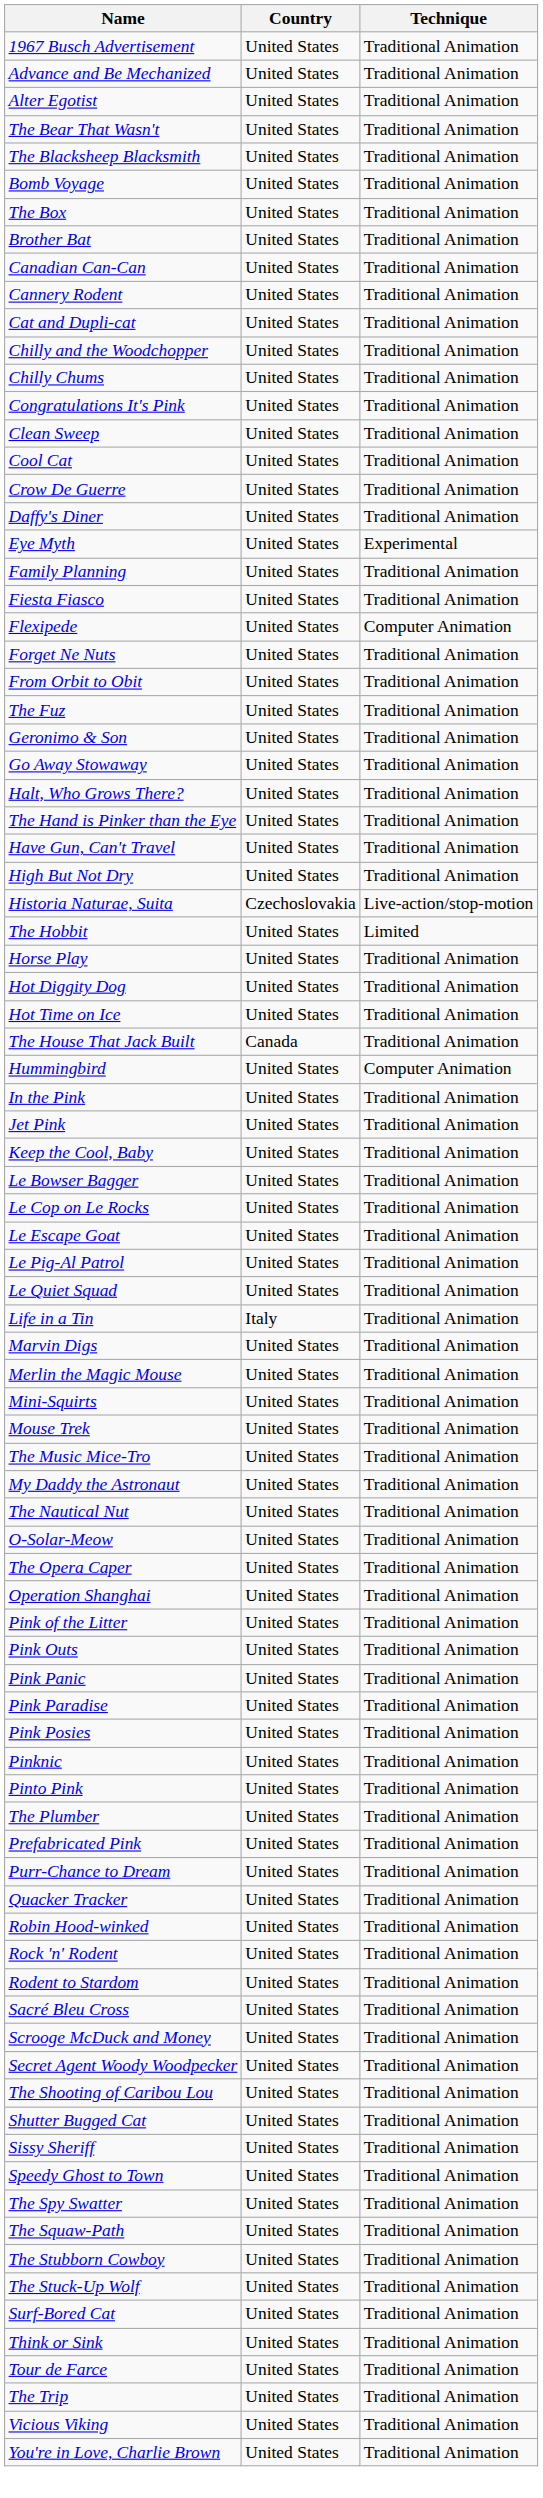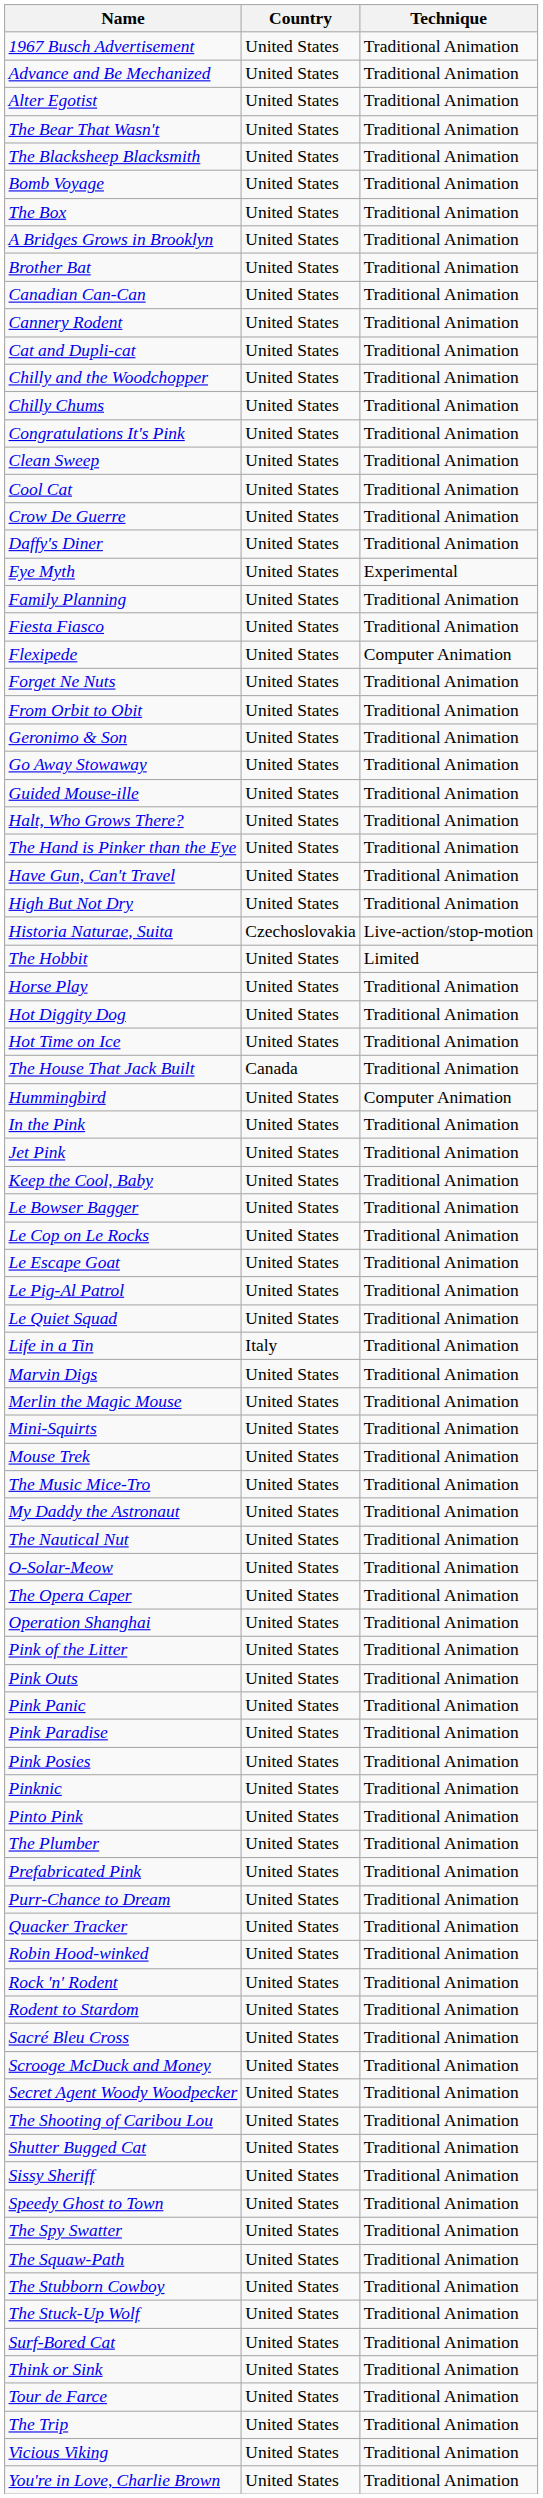 <table class="wikitable sortable">
 <tr>
 <th>Name</th>
 <th>Country</th>
 <th>Technique</th>
 </tr>
 <tr>
 <td><em><a href='#'>1967 Busch Advertisement</a></em></td>
 <td>United States</td>
 <td>Traditional Animation</td>
 </tr>
 <tr>
 <td><em><a href='#'>Advance and Be Mechanized</a></em></td>
 <td>United States</td>
 <td>Traditional Animation</td>
 </tr>
 <tr>
 <td><em><a href='#'>Alter Egotist</a></em></td>
 <td>United States</td>
 <td>Traditional Animation</td>
 </tr>
 <tr>
 <td><em><a href='#'>The Bear That Wasn't</a></em></td>
 <td>United States</td>
 <td>Traditional Animation</td>
 </tr>
 <tr>
 <td><em><a href='#'>The Blacksheep Blacksmith</a></em></td>
 <td>United States</td>
 <td>Traditional Animation</td>
 </tr>
 <tr>
 <td><em><a href='#'>Bomb Voyage</a></em></td>
 <td>United States</td>
 <td>Traditional Animation</td>
 </tr>
 <tr>
 <td><em><a href='#'>The Box</a></em></td>
+<td>United States</td>
+<td>Traditional Animation</td>
+</tr>
+<tr>
+<td><em><a href='#'>A Bridges Grows in Brooklyn</a></em></td>
 <td>United States</td>
 <td>Traditional Animation</td>
 </tr>
 <tr>
 <td><em><a href='#'>Brother Bat</a></em></td>
 <td>United States</td>
 <td>Traditional Animation</td>
 </tr>
 <tr>
 <td><em><a href='#'>Canadian Can-Can</a></em></td>
 <td>United States</td>
 <td>Traditional Animation</td>
 </tr>
 <tr>
 <td><em><a href='#'>Cannery Rodent</a></em></td>
 <td>United States</td>
 <td>Traditional Animation</td>
 </tr>
 <tr>
 <td><em><a href='#'>Cat and Dupli-cat</a></em></td>
 <td>United States</td>
 <td>Traditional Animation</td>
 </tr>
 <tr>
 <td><em><a href='#'>Chilly and the Woodchopper</a></em></td>
 <td>United States</td>
 <td>Traditional Animation</td>
 </tr>
 <tr>
 <td><em><a href='#'>Chilly Chums</a></em></td>
 <td>United States</td>
 <td>Traditional Animation</td>
 </tr>
 <tr>
 <td><em><a href='#'>Congratulations It's Pink</a></em></td>
 <td>United States</td>
 <td>Traditional Animation</td>
 </tr>
 <tr>
 <td><em><a href='#'>Clean Sweep</a></em></td>
 <td>United States</td>
 <td>Traditional Animation</td>
 </tr>
 <tr>
 <td><em><a href='#'>Cool Cat</a></em></td>
 <td>United States</td>
 <td>Traditional Animation</td>
 </tr>
 <tr>
 <td><em><a href='#'>Crow De Guerre</a></em></td>
 <td>United States</td>
 <td>Traditional Animation</td>
 </tr>
 <tr>
 <td><em><a href='#'>Daffy's Diner</a></em></td>
 <td>United States</td>
 <td>Traditional Animation</td>
 </tr>
 <tr>
 <td><em><a href='#'>Eye Myth</a></em></td>
 <td>United States</td>
 <td>Experimental</td>
 </tr>
 <tr>
 <td><em><a href='#'>Family Planning</a></em></td>
 <td>United States</td>
 <td>Traditional Animation</td>
 </tr>
 <tr>
 <td><em><a href='#'>Fiesta Fiasco</a></em></td>
 <td>United States</td>
 <td>Traditional Animation</td>
 </tr>
 <tr>
 <td><em><a href='#'>Flexipede</a></em></td>
 <td>United States</td>
 <td>Computer Animation</td>
 </tr>
 <tr>
 <td><em><a href='#'>Forget Ne Nuts</a></em></td>
 <td>United States</td>
 <td>Traditional Animation</td>
 </tr>
 <tr>
 <td><em><a href='#'>From Orbit to Obit</a></em></td>
 <td>United States</td>
 <td>Traditional Animation</td>
 </tr>
 <tr>
-<td><em><a href='#'>The Fuz</a></em></td>
-<td>United States</td>
-<td>Traditional Animation</td>
-</tr>
-<tr>
 <td><em><a href='#'>Geronimo & Son</a></em></td>
 <td>United States</td>
 <td>Traditional Animation</td>
 </tr>
 <tr>
 <td><em><a href='#'>Go Away Stowaway</a></em></td>
+<td>United States</td>
+<td>Traditional Animation</td>
+</tr>
+<tr>
+<td><em><a href='#'>Guided Mouse-ille</a></em></td>
 <td>United States</td>
 <td>Traditional Animation</td>
 </tr>
 <tr>
 <td><em><a href='#'>Halt, Who Grows There?</a></em></td>
 <td>United States</td>
 <td>Traditional Animation</td>
 </tr>
 <tr>
 <td><em><a href='#'>The Hand is Pinker than the Eye</a></em></td>
 <td>United States</td>
 <td>Traditional Animation</td>
 </tr>
 <tr>
 <td><em><a href='#'>Have Gun, Can't Travel</a></em></td>
 <td>United States</td>
 <td>Traditional Animation</td>
 </tr>
 <tr>
 <td><em><a href='#'>High But Not Dry</a></em></td>
 <td>United States</td>
 <td>Traditional Animation</td>
 </tr>
 <tr>
 <td><em><a href='#'>Historia Naturae, Suita</a></em></td>
 <td>Czechoslovakia</td>
 <td>Live-action/stop-motion</td>
 </tr>
 <tr>
 <td><em><a href='#'>The Hobbit</a></em></td>
 <td>United States</td>
 <td>Limited</td>
 </tr>
 <tr>
 <td><em><a href='#'>Horse Play</a></em></td>
 <td>United States</td>
 <td>Traditional Animation</td>
 </tr>
 <tr>
 <td><em><a href='#'>Hot Diggity Dog</a></em></td>
 <td>United States</td>
 <td>Traditional Animation</td>
 </tr>
 <tr>
 <td><em><a href='#'>Hot Time on Ice</a></em></td>
 <td>United States</td>
 <td>Traditional Animation</td>
 </tr>
 <tr>
 <td><em><a href='#'>The House That Jack Built</a></em></td>
 <td>Canada</td>
 <td>Traditional Animation</td>
 </tr>
 <tr>
 <td><em><a href='#'>Hummingbird</a></em></td>
 <td>United States</td>
 <td>Computer Animation</td>
 </tr>
 <tr>
 <td><em><a href='#'>In the Pink</a></em></td>
 <td>United States</td>
 <td>Traditional Animation</td>
 </tr>
 <tr>
 <td><em><a href='#'>Jet Pink</a></em></td>
 <td>United States</td>
 <td>Traditional Animation</td>
 </tr>
 <tr>
 <td><em><a href='#'>Keep the Cool, Baby</a></em></td>
 <td>United States</td>
 <td>Traditional Animation</td>
 </tr>
 <tr>
 <td><em><a href='#'>Le Bowser Bagger</a></em></td>
 <td>United States</td>
 <td>Traditional Animation</td>
 </tr>
 <tr>
 <td><em><a href='#'>Le Cop on Le Rocks</a></em></td>
 <td>United States</td>
 <td>Traditional Animation</td>
 </tr>
 <tr>
 <td><em><a href='#'>Le Escape Goat</a></em></td>
 <td>United States</td>
 <td>Traditional Animation</td>
 </tr>
 <tr>
 <td><em><a href='#'>Le Pig-Al Patrol</a></em></td>
 <td>United States</td>
 <td>Traditional Animation</td>
 </tr>
 <tr>
 <td><em><a href='#'>Le Quiet Squad</a></em></td>
 <td>United States</td>
 <td>Traditional Animation</td>
 </tr>
 <tr>
 <td><em><a href='#'>Life in a Tin</a></em></td>
 <td>Italy</td>
 <td>Traditional Animation</td>
 </tr>
 <tr>
 <td><em><a href='#'>Marvin Digs</a></em></td>
 <td>United States</td>
 <td>Traditional Animation</td>
 </tr>
 <tr>
 <td><em><a href='#'>Merlin the Magic Mouse</a></em></td>
 <td>United States</td>
 <td>Traditional Animation</td>
 </tr>
 <tr>
 <td><em><a href='#'>Mini-Squirts</a></em></td>
 <td>United States</td>
 <td>Traditional Animation</td>
 </tr>
 <tr>
 <td><em><a href='#'>Mouse Trek</a></em></td>
 <td>United States</td>
 <td>Traditional Animation</td>
 </tr>
 <tr>
 <td><em><a href='#'>The Music Mice-Tro</a></em></td>
 <td>United States</td>
 <td>Traditional Animation</td>
 </tr>
 <tr>
 <td><em><a href='#'>My Daddy the Astronaut</a></em></td>
 <td>United States</td>
 <td>Traditional Animation</td>
 </tr>
 <tr>
 <td><em><a href='#'>The Nautical Nut</a></em></td>
 <td>United States</td>
 <td>Traditional Animation</td>
 </tr>
 <tr>
 <td><em><a href='#'>O-Solar-Meow</a></em></td>
 <td>United States</td>
 <td>Traditional Animation</td>
 </tr>
 <tr>
 <td><em><a href='#'>The Opera Caper</a></em></td>
 <td>United States</td>
 <td>Traditional Animation</td>
 </tr>
 <tr>
 <td><em><a href='#'>Operation Shanghai</a></em></td>
 <td>United States</td>
 <td>Traditional Animation</td>
 </tr>
 <tr>
 <td><em><a href='#'>Pink of the Litter</a></em></td>
 <td>United States</td>
 <td>Traditional Animation</td>
 </tr>
 <tr>
 <td><em><a href='#'>Pink Outs</a></em></td>
 <td>United States</td>
 <td>Traditional Animation</td>
 </tr>
 <tr>
 <td><em><a href='#'>Pink Panic</a></em></td>
 <td>United States</td>
 <td>Traditional Animation</td>
 </tr>
 <tr>
 <td><em><a href='#'>Pink Paradise</a></em></td>
 <td>United States</td>
 <td>Traditional Animation</td>
 </tr>
 <tr>
 <td><em><a href='#'>Pink Posies</a></em></td>
 <td>United States</td>
 <td>Traditional Animation</td>
 </tr>
 <tr>
 <td><em><a href='#'>Pinknic</a></em></td>
 <td>United States</td>
 <td>Traditional Animation</td>
 </tr>
 <tr>
 <td><em><a href='#'>Pinto Pink</a></em></td>
 <td>United States</td>
 <td>Traditional Animation</td>
 </tr>
 <tr>
 <td><em><a href='#'>The Plumber</a></em></td>
 <td>United States</td>
 <td>Traditional Animation</td>
 </tr>
 <tr>
 <td><em><a href='#'>Prefabricated Pink</a></em></td>
 <td>United States</td>
 <td>Traditional Animation</td>
 </tr>
 <tr>
 <td><em><a href='#'>Purr-Chance to Dream</a></em></td>
 <td>United States</td>
 <td>Traditional Animation</td>
 </tr>
 <tr>
 <td><em><a href='#'>Quacker Tracker</a></em></td>
 <td>United States</td>
 <td>Traditional Animation</td>
 </tr>
 <tr>
 <td><em><a href='#'>Robin Hood-winked</a></em></td>
 <td>United States</td>
 <td>Traditional Animation</td>
 </tr>
 <tr>
 <td><em><a href='#'>Rock 'n' Rodent</a></em></td>
 <td>United States</td>
 <td>Traditional Animation</td>
 </tr>
 <tr>
 <td><em><a href='#'>Rodent to Stardom</a></em></td>
 <td>United States</td>
 <td>Traditional Animation</td>
 </tr>
 <tr>
 <td><em><a href='#'>Sacré Bleu Cross</a></em></td>
 <td>United States</td>
 <td>Traditional Animation</td>
 </tr>
 <tr>
 <td><em><a href='#'>Scrooge McDuck and Money</a></em></td>
 <td>United States</td>
 <td>Traditional Animation</td>
 </tr>
 <tr>
 <td><em><a href='#'>Secret Agent Woody Woodpecker</a></em></td>
 <td>United States</td>
 <td>Traditional Animation</td>
 </tr>
 <tr>
 <td><em><a href='#'>The Shooting of Caribou Lou</a></em></td>
 <td>United States</td>
 <td>Traditional Animation</td>
 </tr>
 <tr>
 <td><em><a href='#'>Shutter Bugged Cat</a></em></td>
 <td>United States</td>
 <td>Traditional Animation</td>
 </tr>
 <tr>
 <td><em><a href='#'>Sissy Sheriff</a></em></td>
 <td>United States</td>
 <td>Traditional Animation</td>
 </tr>
 <tr>
 <td><em><a href='#'>Speedy Ghost to Town</a></em></td>
 <td>United States</td>
 <td>Traditional Animation</td>
 </tr>
 <tr>
 <td><em><a href='#'>The Spy Swatter</a></em></td>
 <td>United States</td>
 <td>Traditional Animation</td>
 </tr>
 <tr>
 <td><em><a href='#'>The Squaw-Path</a></em></td>
 <td>United States</td>
 <td>Traditional Animation</td>
 </tr>
 <tr>
 <td><em><a href='#'>The Stubborn Cowboy</a></em></td>
 <td>United States</td>
 <td>Traditional Animation</td>
 </tr>
 <tr>
 <td><em><a href='#'>The Stuck-Up Wolf</a></em></td>
 <td>United States</td>
 <td>Traditional Animation</td>
 </tr>
 <tr>
 <td><em><a href='#'>Surf-Bored Cat</a></em></td>
 <td>United States</td>
 <td>Traditional Animation</td>
 </tr>
 <tr>
 <td><em><a href='#'>Think or Sink</a></em></td>
 <td>United States</td>
 <td>Traditional Animation</td>
 </tr>
 <tr>
 <td><em><a href='#'>Tour de Farce</a></em></td>
 <td>United States</td>
 <td>Traditional Animation</td>
 </tr>
 <tr>
 <td><em><a href='#'>The Trip</a></em></td>
 <td>United States</td>
 <td>Traditional Animation</td>
 </tr>
 <tr>
 <td><em><a href='#'>Vicious Viking</a></em></td>
 <td>United States</td>
 <td>Traditional Animation</td>
 </tr>
 <tr>
 <td><em><a href='#'>You're in Love, Charlie Brown</a></em></td>
 <td>United States</td>
 <td>Traditional Animation</td>
 </tr>
 </table>
